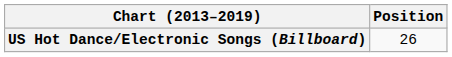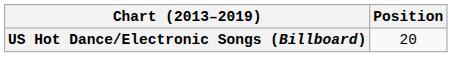 <table class="wikitable plainrowheaders" style="text-align:center">
 <tr>
 <th scope="col">Chart (2013–2019)</th>
 <th scope="col">Position</th>
 </tr>
 <tr>
 <th scope="row">US Hot Dance/Electronic Songs (<em>Billboard</em>)</th>
-<td>26</td>
+<td>20</td>
 </tr>
 </table>
